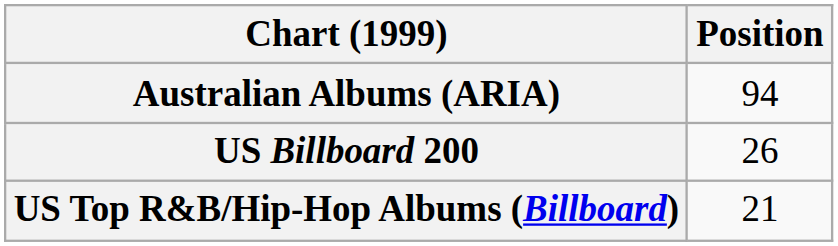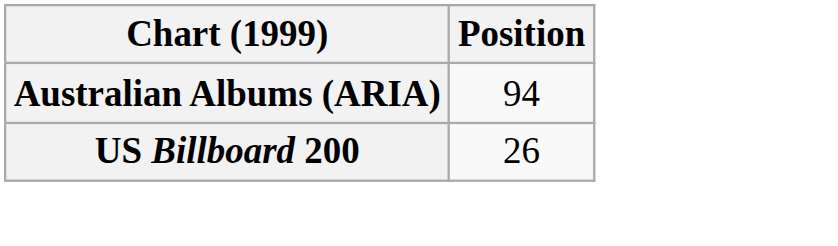 <table class="wikitable sortable plainrowheaders" style="text-align:center">
 <tr>
 <th scope="col">Chart (1999)</th>
 <th scope="col">Position</th>
 </tr>
 <tr>
 <th scope="row">Australian Albums (ARIA)</th>
 <td style="text-align:center;">94</td>
 </tr>
 <tr>
 <th scope="row">US <em>Billboard</em> 200</th>
 <td style="text-align:center;">26</td>
 </tr>
-<tr>
-<th scope="row">US Top R&B/Hip-Hop Albums (<em><a href='#'>Billboard</a></em>)</th>
-<td style="text-align:center;">21</td>
-</tr>
 </table>
